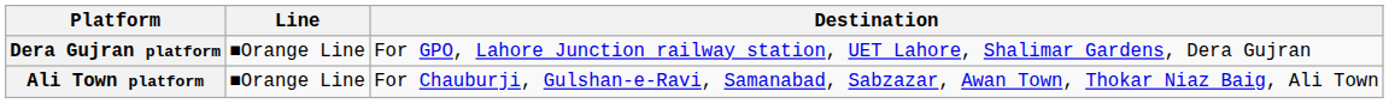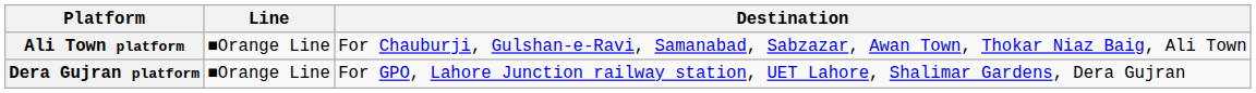 <table border="1" cellspacing="0" cellpadding="3" frame="hsides" rules="rows" style="" class="wikitable">
 <tr>
 <th>Platform</th>
 <th>Line</th>
 <th>Destination</th>
 </tr>
 <tr>
+<th>Ali Town <small>platform</small></th>
+<td><span>■</span>Orange Line</td>
+<td>For <a href='#'>Chauburji</a>, <a href='#'>Gulshan-e-Ravi</a>, <a href='#'>Samanabad</a>, <a href='#'>Sabzazar</a>,  <a href='#'>Awan Town</a>, <a href='#'>Thokar Niaz Baig</a>, Ali Town</td>
+</tr>
+<tr>
 <th>Dera Gujran <small>platform</small></th>
 <td><span>■</span>Orange Line</td>
 <td>For <a href='#'>GPO</a>, <a href='#'>Lahore Junction railway station</a>, <a href='#'>UET Lahore</a>, <a href='#'>Shalimar Gardens</a>, Dera Gujran</td>
 </tr>
-<tr>
-<th>Ali Town <small>platform</small></th>
-<td><span>■</span>Orange Line</td>
-<td>For <a href='#'>Chauburji</a>, <a href='#'>Gulshan-e-Ravi</a>, <a href='#'>Samanabad</a>, <a href='#'>Sabzazar</a>,  <a href='#'>Awan Town</a>, <a href='#'>Thokar Niaz Baig</a>, Ali Town</td>
-</tr>
 </table>
